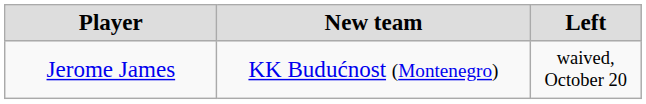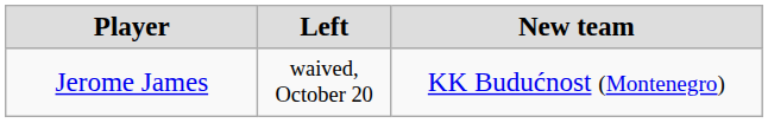 <table class="wikitable" style="text-align: center">
 <tr align="center"  bgcolor="#dddddd">
 <td style="width:140px"><strong>Player</strong></td>
+<td style="width:70px"><strong>Left</strong></td>
 <td style="width:210px"><strong>New team</strong></td>
-<td style="width:70px"><strong>Left</strong></td>
 </tr>
 <tr style="height:40px">
 <td><a href='#'>Jerome James</a></td>
+<td style="font-size: 80%">waived, October 20</td>
 <td><a href='#'>KK Budućnost</a> <small>(<a href='#'>Montenegro</a>)</small></td>
-<td style="font-size: 80%">waived, October 20</td>
 </tr>
 </table>
